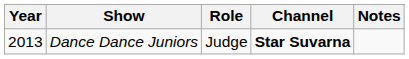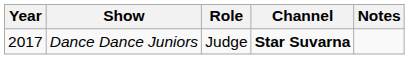 <table class="wikitable sortable">
 <tr>
 <th>Year</th>
 <th>Show</th>
 <th>Role</th>
 <th>Channel</th>
 <th class="unsortable">Notes</th>
 </tr>
 <tr>
-<td>2013</td>
+<td>2017</td>
 <td><em>Dance Dance Juniors</em></td>
 <td>Judge</td>
 <td><strong>Star Suvarna</strong></td>
 <td></td>
 </tr>
 </table>
